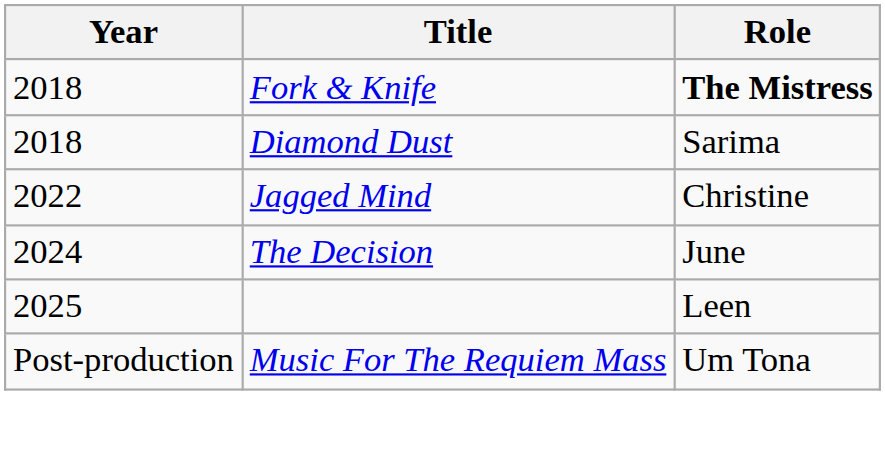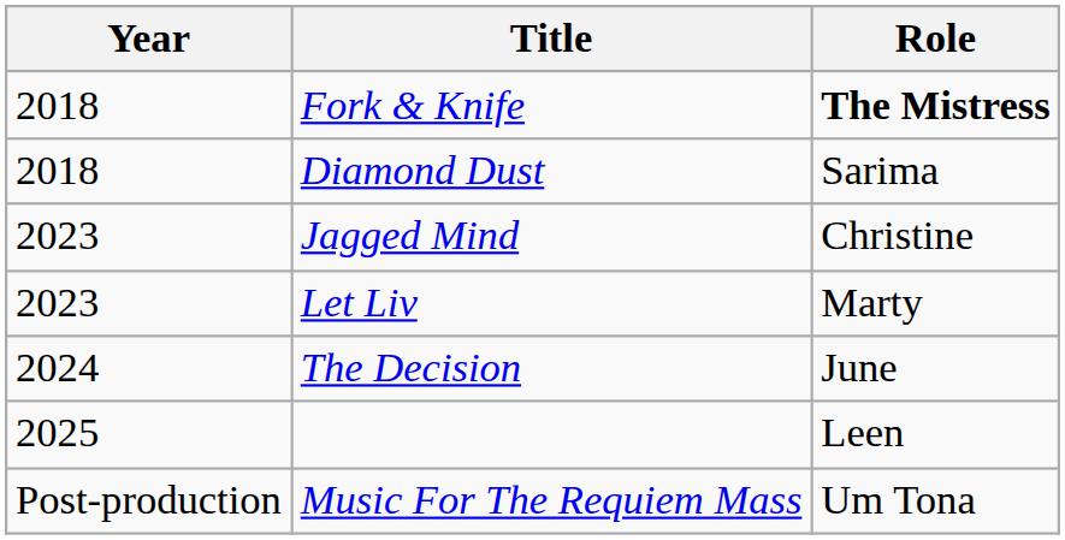 <table class="wikitable sortable">
 <tr>
 <th>Year</th>
 <th>Title</th>
 <th>Role</th>
 </tr>
 <tr>
 <td>2018</td>
 <td><em><a href='#'>Fork & Knife</a></em></td>
 <td><strong>The Mistress</strong></td>
 </tr>
 <tr>
 <td>2018</td>
 <td><em><a href='#'>Diamond Dust</a></em></td>
 <td>Sarima</td>
 </tr>
 <tr>
-<td>2022</td>
+<td>2023</td>
 <td><em><a href='#'>Jagged Mind</a></em></td>
 <td>Christine</td>
+</tr>
+<tr>
+<td>2023</td>
+<td><em><a href='#'>Let Liv</a></em></td>
+<td>Marty</td>
 </tr>
 <tr>
 <td>2024</td>
 <td><em><a href='#'>The Decision</a></em></td>
 <td>June</td>
 </tr>
 <tr>
 <td>2025</td>
 <td><em></em></td>
 <td>Leen</td>
 </tr>
 <tr>
 <td>Post-production</td>
 <td><em><a href='#'>Music For The Requiem Mass</a></em></td>
 <td>Um Tona</td>
 </tr>
 </table>
